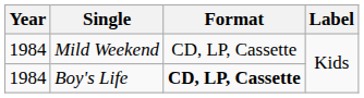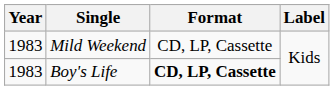 <table class="wikitable plainrowheaders" style="text-align:center;">
 <tr>
 <th scope="col">Year</th>
 <th scope="col">Single</th>
 <th scope="col">Format</th>
 <th scope="col">Label</th>
 </tr>
 <tr>
-<td>1984</td>
+<td>1983</td>
 <td style="text-align:left;"><em>Mild Weekend</em><br></td>
 <td>CD, LP, Cassette</td>
 <td rowspan="2">Kids</td>
 </tr>
 <tr>
-<td>1984</td>
+<td>1983</td>
 <td style="text-align:left;"><em>Boy's Life</em><br></td>
 <td><strong>CD, LP, Cassette</strong></td>
 </tr>
 </table>
